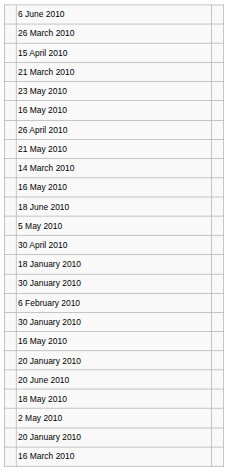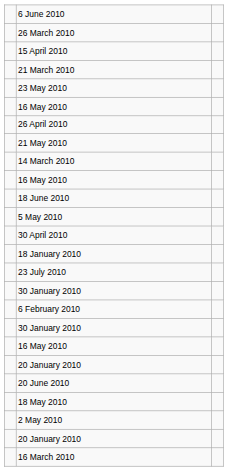 <table class="wikitable" style="font-size: 80%; float: left; width: 26em; margin-right: 1em; height: 700px">
 <tr>
 <td></td>
 <td>6 June 2010</td>
 <td></td>
 </tr>
 <tr>
 <td></td>
 <td>26 March 2010</td>
 <td></td>
 </tr>
 <tr>
 <td></td>
 <td>15 April 2010</td>
 <td></td>
 </tr>
 <tr>
 <td></td>
 <td>21 March 2010</td>
 <td></td>
 </tr>
 <tr>
 <td></td>
 <td>23 May 2010</td>
 <td></td>
 </tr>
 <tr>
 <td></td>
 <td>16 May 2010</td>
 <td></td>
 </tr>
 <tr>
 <td></td>
 <td>26 April 2010</td>
 <td></td>
 </tr>
 <tr>
 <td></td>
 <td>21 May 2010</td>
 <td></td>
 </tr>
 <tr>
 <td></td>
 <td>14 March 2010</td>
 <td></td>
 </tr>
 <tr>
 <td></td>
 <td>16 May 2010</td>
 <td></td>
 </tr>
 <tr>
 <td></td>
 <td>18 June 2010</td>
 <td></td>
 </tr>
 <tr>
 <td></td>
 <td>5 May 2010</td>
 <td></td>
 </tr>
 <tr>
 <td></td>
 <td>30 April 2010</td>
 <td></td>
 </tr>
 <tr>
 <td></td>
 <td>18 January 2010</td>
 <td></td>
 </tr>
 <tr>
 <td></td>
+<td>23 July 2010</td>
+<td></td>
+</tr>
+<tr>
+<td></td>
 <td>30 January 2010</td>
 <td></td>
 </tr>
 <tr>
 <td></td>
 <td>6 February 2010</td>
 <td></td>
 </tr>
 <tr>
 <td></td>
 <td>30 January 2010</td>
 <td></td>
 </tr>
 <tr>
 <td></td>
 <td>16 May 2010</td>
 <td></td>
 </tr>
 <tr>
 <td></td>
 <td>20 January 2010</td>
 <td></td>
 </tr>
 <tr>
 <td></td>
 <td>20 June 2010</td>
 <td></td>
 </tr>
 <tr>
 <td></td>
 <td>18 May 2010</td>
 <td></td>
 </tr>
 <tr>
 <td></td>
 <td>2 May 2010</td>
 <td></td>
 </tr>
 <tr>
 <td></td>
 <td>20 January 2010</td>
 <td></td>
 </tr>
 <tr>
 <td></td>
 <td>16 March 2010</td>
 <td></td>
 </tr>
 </table>
